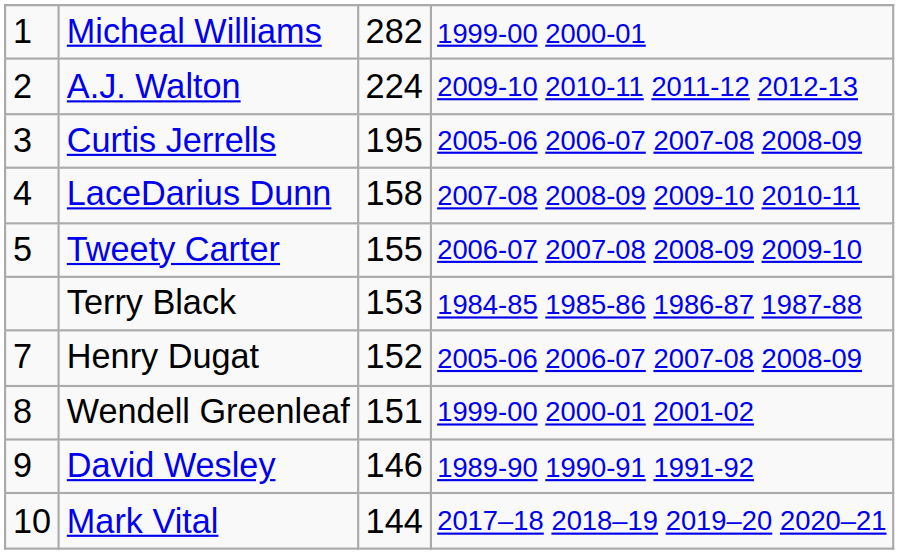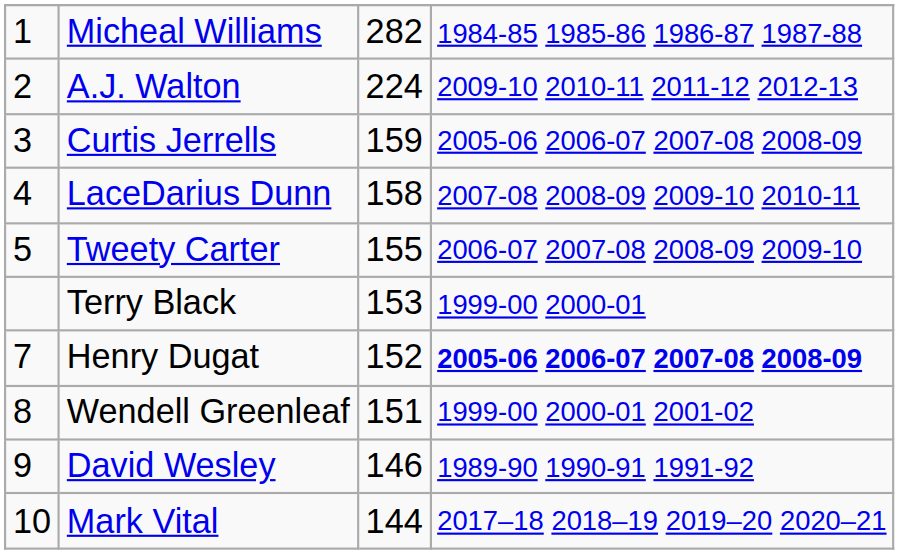 <table class="wikitable">
 <tr>
 </tr>
 <tr>
 <td>1</td>
 <td><a href='#'>Micheal Williams</a></td>
 <td>282</td>
-<td style="font-size:80%;"><a href='#'>1999-00</a> <a href='#'>2000-01</a></td>
+<td style="font-size:80%;"><a href='#'>1984-85</a> <a href='#'>1985-86</a> <a href='#'>1986-87</a> <a href='#'>1987-88</a></td>
 </tr>
 <tr>
 <td>2</td>
 <td><a href='#'>A.J. Walton</a></td>
 <td>224</td>
 <td style="font-size:80%;"><a href='#'>2009-10</a> <a href='#'>2010-11</a> <a href='#'>2011-12</a> <a href='#'>2012-13</a></td>
 </tr>
 <tr>
 <td>3</td>
 <td><a href='#'>Curtis Jerrells</a></td>
-<td>195</td>
+<td>159</td>
 <td style="font-size:80%;"><a href='#'>2005-06</a> <a href='#'>2006-07</a> <a href='#'>2007-08</a> <a href='#'>2008-09</a></td>
 </tr>
 <tr>
 <td>4</td>
 <td><a href='#'>LaceDarius Dunn</a></td>
 <td>158</td>
 <td style="font-size:80%;"><a href='#'>2007-08</a> <a href='#'>2008-09</a> <a href='#'>2009-10</a> <a href='#'>2010-11</a></td>
 </tr>
 <tr>
 <td>5</td>
 <td><a href='#'>Tweety Carter</a></td>
 <td>155</td>
 <td style="font-size:80%;"><a href='#'>2006-07</a> <a href='#'>2007-08</a> <a href='#'>2008-09</a> <a href='#'>2009-10</a></td>
 </tr>
 <tr>
 <td></td>
 <td>Terry Black</td>
 <td>153</td>
-<td style="font-size:80%;"><a href='#'>1984-85</a> <a href='#'>1985-86</a> <a href='#'>1986-87</a> <a href='#'>1987-88</a></td>
+<td style="font-size:80%;"><a href='#'>1999-00</a> <a href='#'>2000-01</a></td>
 </tr>
 <tr>
 <td>7</td>
 <td>Henry Dugat</td>
 <td>152</td>
-<td style="font-size:80%;"><a href='#'>2005-06</a> <a href='#'>2006-07</a> <a href='#'>2007-08</a> <a href='#'>2008-09</a></td>
+<td style="font-size:80%;"><strong><a href='#'>2005-06</a> <a href='#'>2006-07</a> <a href='#'>2007-08</a> <a href='#'>2008-09</a></strong></td>
 </tr>
 <tr>
 <td>8</td>
 <td>Wendell Greenleaf</td>
 <td>151</td>
 <td style="font-size:80%;"><a href='#'>1999-00</a> <a href='#'>2000-01</a> <a href='#'>2001-02</a></td>
 </tr>
 <tr>
 <td>9</td>
 <td><a href='#'>David Wesley</a></td>
 <td>146</td>
 <td style="font-size:80%;"><a href='#'>1989-90</a> <a href='#'>1990-91</a> <a href='#'>1991-92</a></td>
 </tr>
 <tr>
 <td>10</td>
 <td><a href='#'>Mark Vital</a></td>
 <td>144</td>
 <td style="font-size:80%;"><a href='#'>2017–18</a> <a href='#'>2018–19</a> <a href='#'>2019–20</a> <a href='#'>2020–21</a></td>
 </tr>
 </table>
